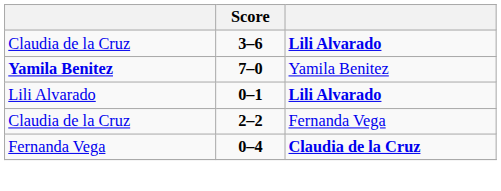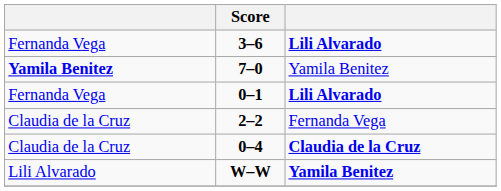 <table class="wikitable" style="text-align: center; font-size:100% ">
 <tr>
 <th align="right" width="200"></th>
 <th width="60">Score</th>
 <th align="left" width="200"></th>
 </tr>
 <tr>
-<td align=left> <a href='#'>Claudia de la Cruz</a></td>
+<td align=left> <a href='#'>Fernanda Vega</a></td>
 <td align=center><strong>3–6</strong></td>
 <td align=left><strong> <a href='#'>Lili Alvarado</a></strong></td>
 </tr>
 <tr>
 <td align=left><strong> <a href='#'>Yamila Benitez</a></strong></td>
 <td align=center><strong>7–0</strong></td>
 <td align=left> <a href='#'>Yamila Benitez</a></td>
 </tr>
 <tr>
-<td align=left> <a href='#'>Lili Alvarado</a></td>
+<td align=left> <a href='#'>Fernanda Vega</a></td>
 <td align=center><strong>0–1</strong></td>
 <td align=left><strong> <a href='#'>Lili Alvarado</a></strong></td>
 </tr>
 <tr>
 <td align=left> <a href='#'>Claudia de la Cruz</a></td>
 <td align=center><strong>2–2</strong></td>
 <td align=left> <a href='#'>Fernanda Vega</a></td>
 </tr>
 <tr>
-<td align=left> <a href='#'>Fernanda Vega</a></td>
+<td align=left> <a href='#'>Claudia de la Cruz</a></td>
 <td align=center><strong>0–4</strong></td>
 <td align=left><strong> <a href='#'>Claudia de la Cruz</a></strong></td>
 </tr>
 <tr>
+<td align=left> <a href='#'>Lili Alvarado</a></td>
+<td align=center><strong>W–W</strong></td>
+<td align=left><strong> <a href='#'>Yamila Benitez</a></strong></td>
+</tr>
+<tr>
 </tr>
 </table>
